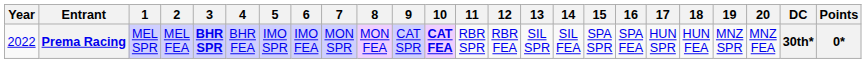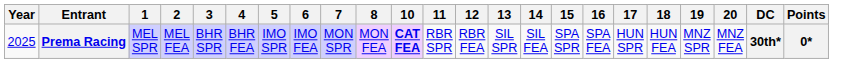 <table class="wikitable" style="text-align:center; font-size:85%">
 <tr>
 <th>Year</th>
 <th>Entrant</th>
 <th>1</th>
 <th>2</th>
 <th>3</th>
 <th>4</th>
 <th>5</th>
 <th>6</th>
 <th>7</th>
 <th>8</th>
-<th>9</th>
 <th>10</th>
 <th>11</th>
 <th>12</th>
 <th>13</th>
 <th>14</th>
 <th>15</th>
 <th>16</th>
 <th>17</th>
 <th>18</th>
 <th>19</th>
 <th>20</th>
 <th>DC</th>
 <th>Points</th>
 </tr>
 <tr>
-<td><a href='#'>2022</a></td>
+<td><a href='#'>2025</a></td>
 <th nowrap><a href='#'>Prema Racing</a></th>
 <td style="background:#CFCFFF;"><a href='#'>MEL<br>SPR</a><br></td>
 <td style="background:#CFCFFF;"><a href='#'>MEL<br>FEA</a><br></td>
-<td style="background:#CFCFFF;"><strong><a href='#'>BHR<br>SPR</a><br></strong></td>
+<td style="background:#CFCFFF;"><a href='#'>BHR<br>SPR</a><br></td>
 <td style="background:#CFCFFF;"><a href='#'>BHR<br>FEA</a><br></td>
 <td style="background:#CFCFFF;"><a href='#'>IMO<br>SPR</a><br></td>
 <td style="background:#CFCFFF;"><a href='#'>IMO<br>FEA</a><br></td>
 <td style="background:#CFCFFF;"><a href='#'>MON<br>SPR</a><br></td>
 <td style="background:#EFCFFF;"><a href='#'>MON<br>FEA</a><br></td>
-<td style="background:#CFCFFF;"><a href='#'>CAT<br>SPR</a><br></td>
 <td style="background:#EFCFFF;"><strong><a href='#'>CAT<br>FEA</a><br></strong></td>
 <td style="background:#;"><a href='#'>RBR<br>SPR</a></td>
 <td style="background:#;"><a href='#'>RBR<br>FEA</a></td>
 <td style="background:#;"><a href='#'>SIL<br>SPR</a></td>
 <td style="background:#;"><a href='#'>SIL<br>FEA</a></td>
 <td style="background:#;"><a href='#'>SPA<br>SPR</a></td>
 <td style="background:#;"><a href='#'>SPA<br>FEA</a></td>
 <td style="background:#;"><a href='#'>HUN<br>SPR</a></td>
 <td style="background:#;"><a href='#'>HUN<br>FEA</a></td>
 <td style="background:#;"><a href='#'>MNZ<br>SPR</a></td>
 <td style="background:#;"><a href='#'>MNZ<br>FEA</a></td>
 <th>30th*</th>
 <th>0*</th>
 </tr>
 </table>
